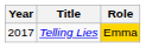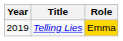 <table class="wikitable">
 <tr>
 <th>Year</th>
 <th>Title</th>
 <th>Role</th>
 </tr>
 <tr>
-<td>2017</td>
+<td>2019</td>
 <td><em><a href='#'>Telling Lies</a></em></td>
 <td style="background: gold;">Emma</td>
 </tr>
 </table>
